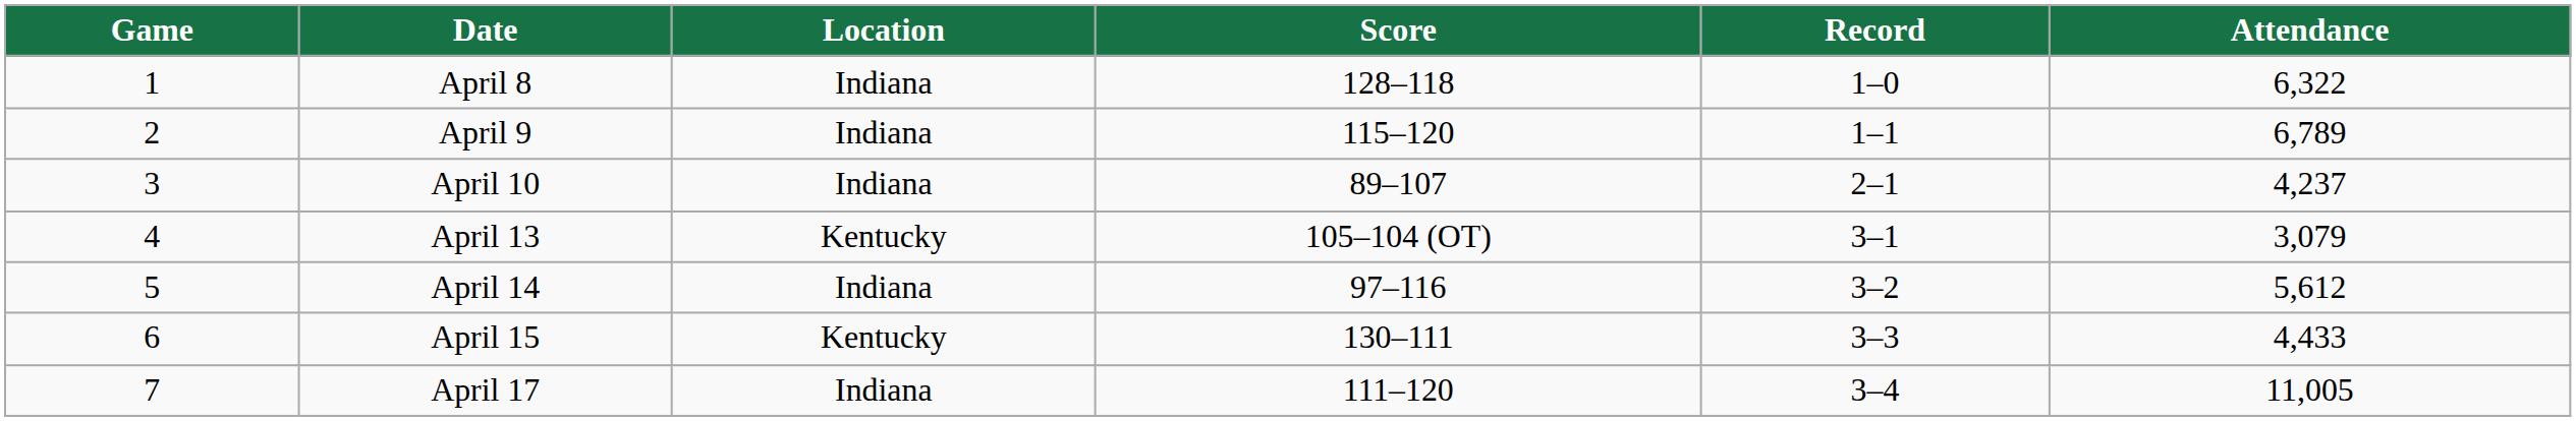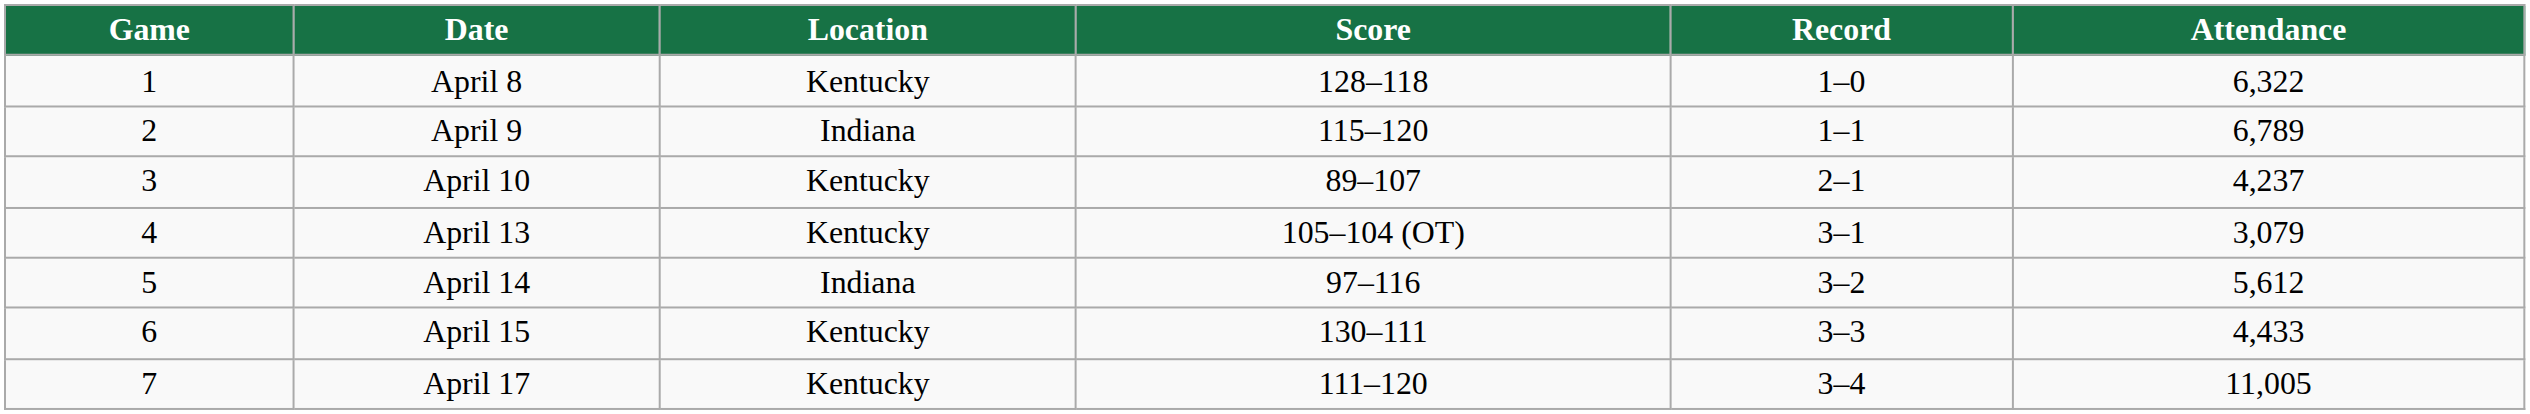 <table class="wikitable" style="width:80%;">
 <tr style="text-align:center; background:#177245; color:#FFFFFF;">
 <td><strong>Game</strong></td>
 <td><strong>Date</strong></td>
 <td><strong>Location</strong></td>
 <td><strong>Score</strong></td>
 <td><strong>Record</strong></td>
 <td><strong>Attendance</strong></td>
 </tr>
 <tr style="text-align:center;" bgcolor="">
 <td>1</td>
 <td>April 8</td>
-<td>Indiana</td>
+<td>Kentucky</td>
 <td>128–118</td>
 <td>1–0</td>
 <td>6,322</td>
 </tr>
 <tr style="text-align:center;" bgcolor="">
 <td>2</td>
 <td>April 9</td>
 <td>Indiana</td>
 <td>115–120</td>
 <td>1–1</td>
 <td>6,789</td>
 </tr>
 <tr style="text-align:center;" bgcolor="">
 <td>3</td>
 <td>April 10</td>
-<td>Indiana</td>
+<td>Kentucky</td>
 <td>89–107</td>
 <td>2–1</td>
 <td>4,237</td>
 </tr>
 <tr style="text-align:center;" bgcolor="">
 <td>4</td>
 <td>April 13</td>
 <td>Kentucky</td>
 <td>105–104 (OT)</td>
 <td>3–1</td>
 <td>3,079</td>
 </tr>
 <tr style="text-align:center;" bgcolor="">
 <td>5</td>
 <td>April 14</td>
 <td>Indiana</td>
 <td>97–116</td>
 <td>3–2</td>
 <td>5,612</td>
 </tr>
 <tr style="text-align:center;" bgcolor="">
 <td>6</td>
 <td>April 15</td>
 <td>Kentucky</td>
 <td>130–111</td>
 <td>3–3</td>
 <td>4,433</td>
 </tr>
 <tr style="text-align:center;" bgcolor="">
 <td>7</td>
 <td>April 17</td>
-<td>Indiana</td>
+<td>Kentucky</td>
 <td>111–120</td>
 <td>3–4</td>
 <td>11,005</td>
 </tr>
 </table>
